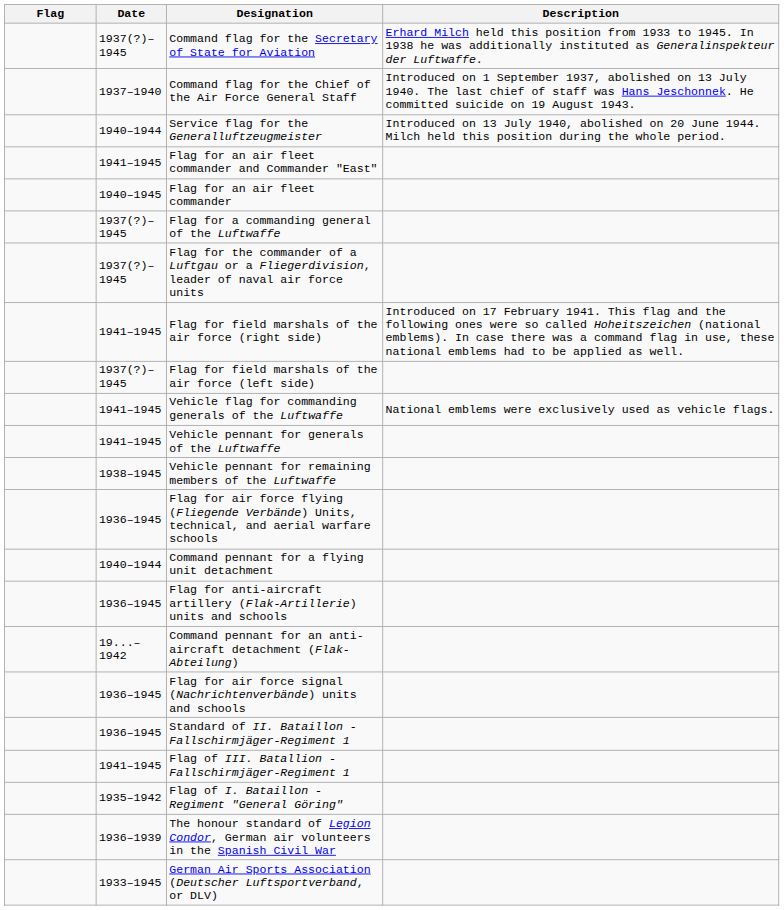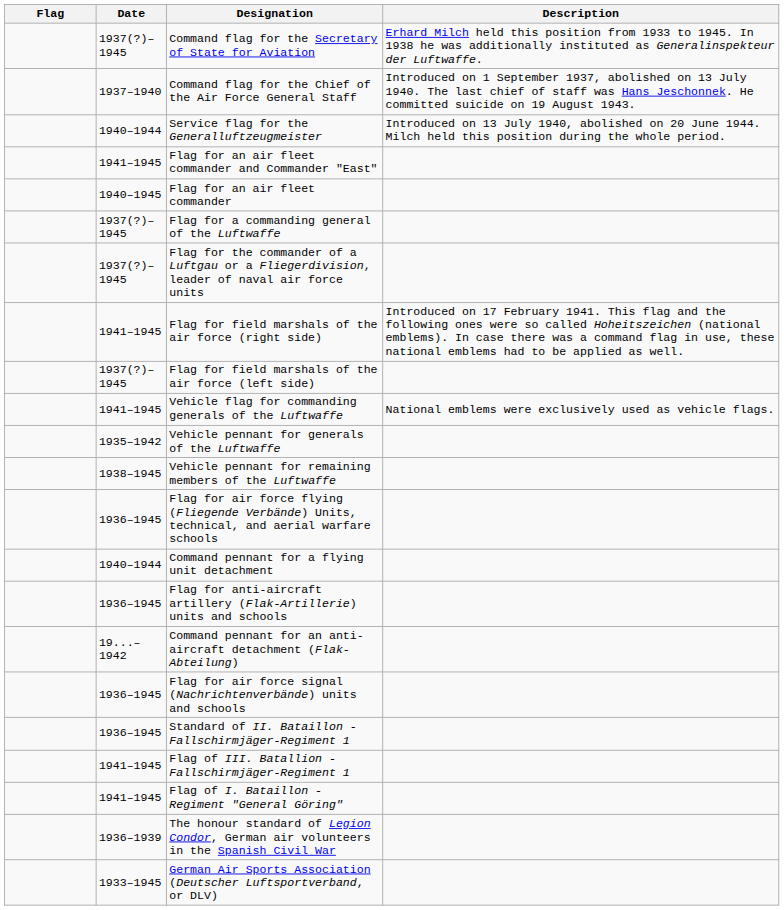 <table class="wikitable">
 <tr>
 <th width="110">Flag</th>
 <th width="75">Date</th>
 <th width="250">Designation</th>
 <th width="500">Description</th>
 </tr>
 <tr>
 <td></td>
 <td>1937(?)–1945</td>
 <td>Command flag for the <a href='#'>Secretary of State for Aviation</a></td>
 <td><a href='#'>Erhard Milch</a> held this position from 1933 to 1945. In 1938 he was additionally instituted as <em>Generalinspekteur der Luftwaffe</em>.</td>
 </tr>
 <tr>
 <td></td>
 <td>1937–1940</td>
 <td>Command flag for the Chief of the Air Force General Staff</td>
 <td>Introduced on 1 September 1937, abolished on 13 July 1940. The last chief of staff was <a href='#'>Hans Jeschonnek</a>. He committed suicide on 19 August 1943.</td>
 </tr>
 <tr>
 <td></td>
 <td>1940–1944</td>
 <td>Service flag for the <em>Generalluftzeugmeister</em></td>
 <td>Introduced on 13 July 1940, abolished on 20 June 1944. Milch held this position during the whole period.</td>
 </tr>
 <tr>
 <td></td>
 <td>1941–1945</td>
 <td>Flag for an air fleet commander and Commander "East"</td>
 <td></td>
 </tr>
 <tr>
 <td></td>
 <td>1940–1945</td>
 <td>Flag for an air fleet commander</td>
 <td></td>
 </tr>
 <tr>
 <td></td>
 <td>1937(?)–1945</td>
 <td>Flag for a commanding general of the <em>Luftwaffe</em></td>
 <td></td>
 </tr>
 <tr>
 <td></td>
 <td>1937(?)–1945</td>
 <td>Flag for the commander of a <em>Luftgau</em> or a <em>Fliegerdivision</em>, leader of naval air force units</td>
 <td></td>
 </tr>
 <tr>
 <td></td>
 <td>1941–1945</td>
 <td>Flag for field marshals of the air force (right side)</td>
 <td>Introduced on 17 February 1941. This flag and the following ones were so called <em>Hoheitszeichen</em> (national emblems). In case there was a command flag in use, these national emblems had to be applied as well.</td>
 </tr>
 <tr>
 <td></td>
 <td>1937(?)–1945</td>
 <td>Flag for field marshals of the air force (left side)</td>
 <td></td>
 </tr>
 <tr>
 <td></td>
 <td>1941–1945</td>
 <td>Vehicle flag for commanding generals of the <em>Luftwaffe</em></td>
 <td>National emblems were exclusively used as vehicle flags.</td>
 </tr>
 <tr>
 <td></td>
-<td>1941–1945</td>
+<td>1935–1942</td>
 <td>Vehicle pennant for generals of the <em>Luftwaffe</em></td>
 <td></td>
 </tr>
 <tr>
 <td></td>
 <td>1938–1945</td>
 <td>Vehicle pennant for remaining members of the <em>Luftwaffe</em></td>
 <td></td>
 </tr>
 <tr>
 <td></td>
 <td>1936–1945</td>
 <td>Flag for air force flying (<em>Fliegende Verbände</em>) Units, technical, and aerial warfare schools</td>
 <td></td>
 </tr>
 <tr>
 <td></td>
 <td>1940–1944</td>
 <td>Command pennant for a flying unit detachment</td>
 <td></td>
 </tr>
 <tr>
 <td></td>
 <td>1936–1945</td>
 <td>Flag for anti-aircraft artillery (<em>Flak-Artillerie</em>) units and schools</td>
 <td></td>
 </tr>
 <tr>
 <td></td>
 <td>19...–1942</td>
 <td>Command pennant for an anti-aircraft detachment (<em>Flak-Abteilung</em>)</td>
 <td></td>
 </tr>
 <tr>
 <td></td>
 <td>1936–1945</td>
 <td>Flag for air force signal (<em>Nachrichtenverbände</em>) units and schools</td>
 <td></td>
 </tr>
 <tr>
 <td></td>
 <td>1936–1945</td>
 <td>Standard of <em>II. Bataillon - Fallschirmjäger-Regiment 1</em></td>
 <td></td>
 </tr>
 <tr>
 <td></td>
 <td>1941–1945</td>
 <td>Flag of <em>III. Batallion - Fallschirmjäger-Regiment 1</em></td>
 <td></td>
 </tr>
 <tr>
 <td></td>
-<td>1935–1942</td>
+<td>1941–1945</td>
 <td>Flag of <em>I. Bataillon - Regiment "General Göring"</em></td>
 <td></td>
 </tr>
 <tr>
 <td></td>
 <td>1936–1939</td>
 <td>The honour standard of <a href='#'><em>Legion Condor</em></a>, German air volunteers in the <a href='#'>Spanish Civil War</a></td>
 <td></td>
 </tr>
 <tr>
 <td></td>
 <td>1933–1945</td>
 <td><a href='#'>German Air Sports Association</a> (<em>Deutscher Luftsportverband</em>, or DLV)</td>
 <td></td>
 </tr>
 </table>
